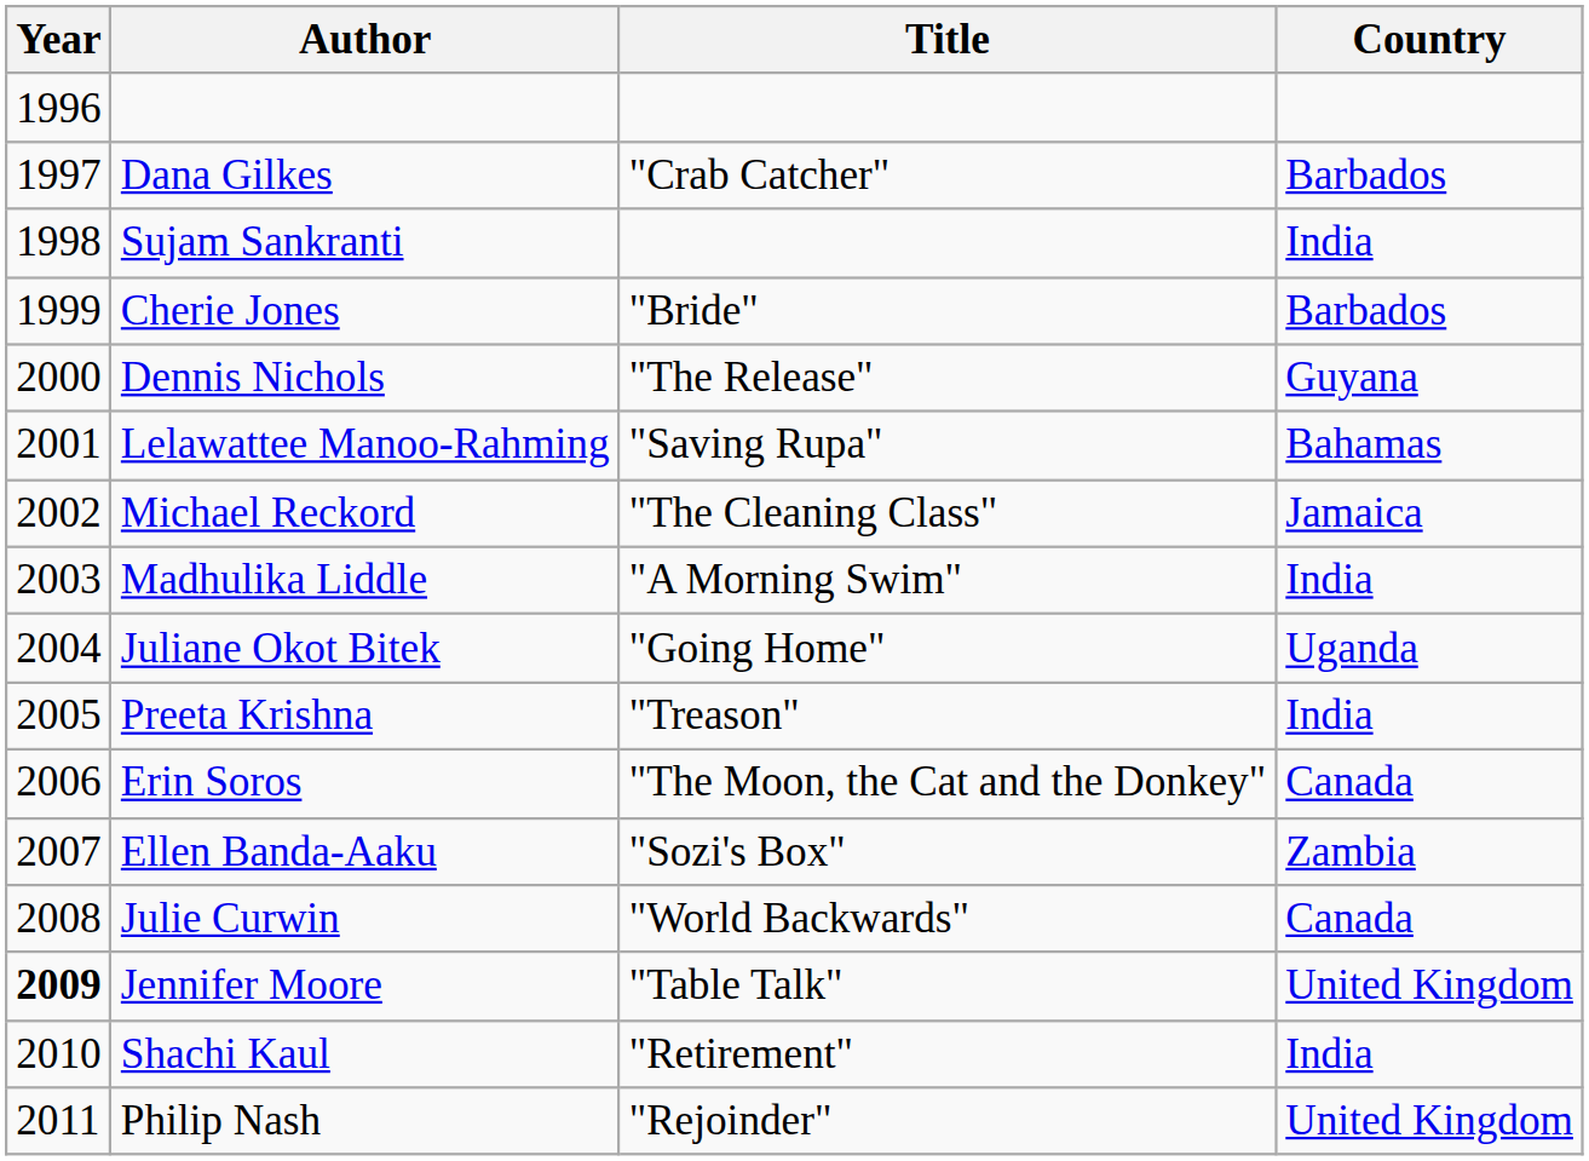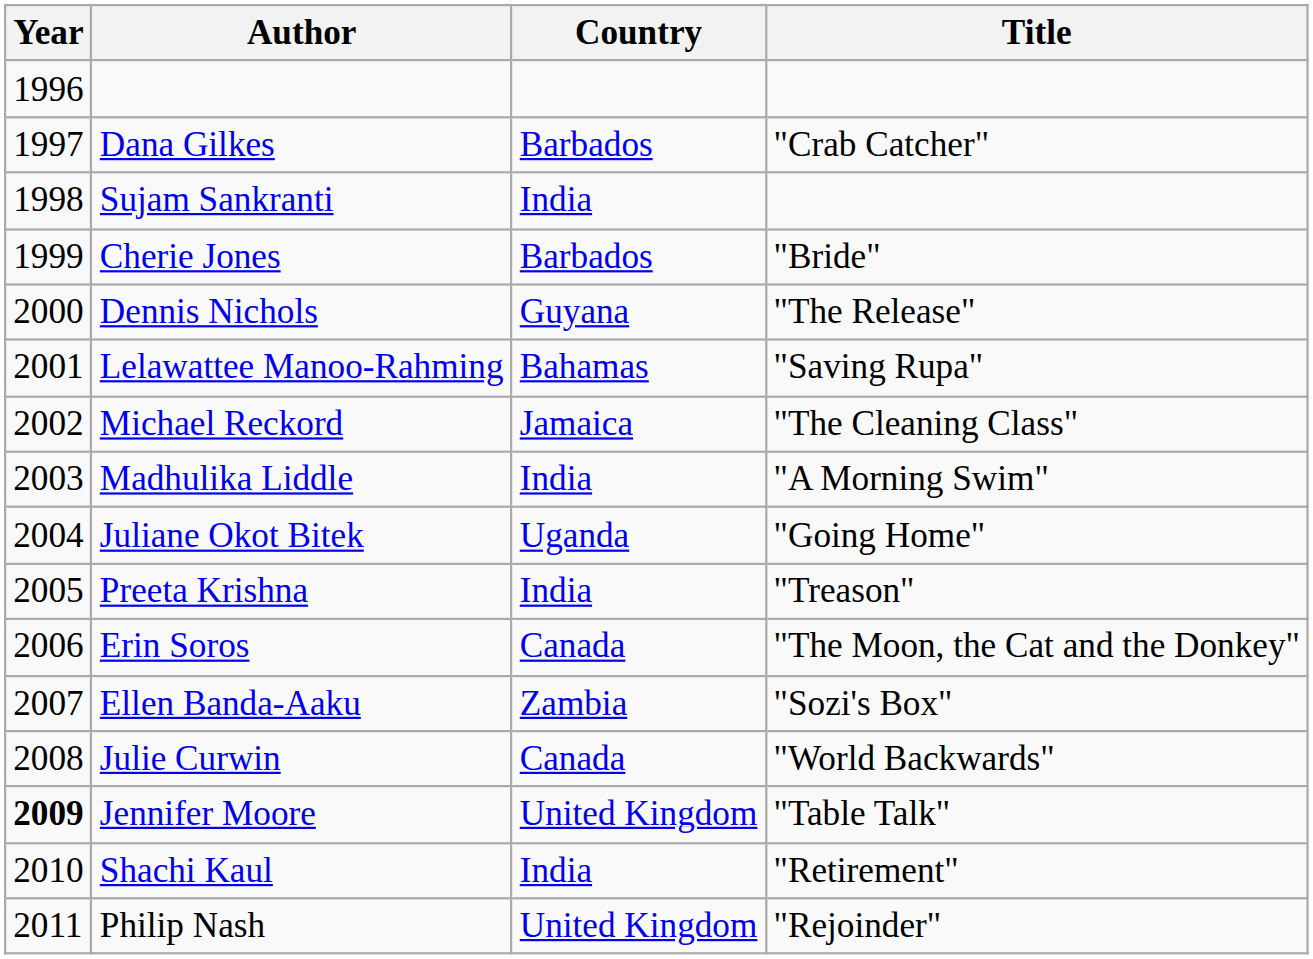 <table class="wikitable">
 <tr>
 <th>Year</th>
 <th>Author</th>
+<th>Country</th>
 <th>Title</th>
-<th>Country</th>
 </tr>
 <tr>
 <td>1996</td>
 <td></td>
 <td></td>
 <td></td>
 </tr>
 <tr>
 <td>1997</td>
 <td><a href='#'>Dana Gilkes</a></td>
+<td><a href='#'>Barbados</a></td>
 <td>"Crab Catcher"</td>
-<td><a href='#'>Barbados</a></td>
 </tr>
 <tr>
 <td>1998</td>
 <td><a href='#'>Sujam Sankranti</a></td>
+<td><a href='#'>India</a></td>
 <td></td>
-<td><a href='#'>India</a></td>
 </tr>
 <tr>
 <td>1999</td>
 <td><a href='#'>Cherie Jones</a></td>
+<td><a href='#'>Barbados</a></td>
 <td>"Bride"</td>
-<td><a href='#'>Barbados</a></td>
 </tr>
 <tr>
 <td>2000</td>
 <td><a href='#'>Dennis Nichols</a></td>
+<td><a href='#'>Guyana</a></td>
 <td>"The Release"</td>
-<td><a href='#'>Guyana</a></td>
 </tr>
 <tr>
 <td>2001</td>
 <td><a href='#'>Lelawattee Manoo-Rahming</a></td>
+<td><a href='#'>Bahamas</a></td>
 <td>"Saving Rupa"</td>
-<td><a href='#'>Bahamas</a></td>
 </tr>
 <tr>
 <td>2002</td>
 <td><a href='#'>Michael Reckord</a></td>
+<td><a href='#'>Jamaica</a></td>
 <td>"The Cleaning Class"</td>
-<td><a href='#'>Jamaica</a></td>
 </tr>
 <tr>
 <td>2003</td>
 <td><a href='#'>Madhulika Liddle</a></td>
+<td><a href='#'>India</a></td>
 <td>"A Morning Swim"</td>
-<td><a href='#'>India</a></td>
 </tr>
 <tr>
 <td>2004</td>
 <td><a href='#'>Juliane Okot Bitek</a></td>
+<td><a href='#'>Uganda</a></td>
 <td>"Going Home"</td>
-<td><a href='#'>Uganda</a></td>
 </tr>
 <tr>
 <td>2005</td>
 <td><a href='#'>Preeta Krishna</a></td>
+<td><a href='#'>India</a></td>
 <td>"Treason"</td>
-<td><a href='#'>India</a></td>
 </tr>
 <tr>
 <td>2006</td>
 <td><a href='#'>Erin Soros</a></td>
+<td><a href='#'>Canada</a></td>
 <td>"The Moon, the Cat and the Donkey"</td>
-<td><a href='#'>Canada</a></td>
 </tr>
 <tr>
 <td>2007</td>
 <td><a href='#'>Ellen Banda-Aaku</a></td>
+<td><a href='#'>Zambia</a></td>
 <td>"Sozi's Box"</td>
-<td><a href='#'>Zambia</a></td>
 </tr>
 <tr>
 <td>2008</td>
 <td><a href='#'>Julie Curwin</a></td>
+<td><a href='#'>Canada</a></td>
 <td>"World Backwards"</td>
-<td><a href='#'>Canada</a></td>
 </tr>
 <tr>
 <td><strong>2009</strong></td>
 <td><a href='#'>Jennifer Moore</a></td>
+<td><a href='#'>United Kingdom</a></td>
 <td>"Table Talk"</td>
-<td><a href='#'>United Kingdom</a></td>
 </tr>
 <tr>
 <td>2010</td>
 <td><a href='#'>Shachi Kaul</a></td>
+<td><a href='#'>India</a></td>
 <td>"Retirement"</td>
-<td><a href='#'>India</a></td>
 </tr>
 <tr>
 <td>2011</td>
 <td>Philip Nash</td>
+<td><a href='#'>United Kingdom</a></td>
 <td>"Rejoinder"</td>
-<td><a href='#'>United Kingdom</a></td>
 </tr>
 </table>
